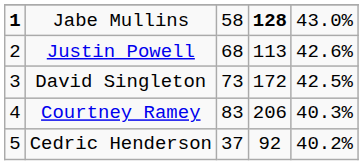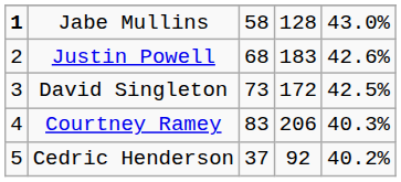 <table class="wikitable sortable" style="text-align:center">
 <tr>
 </tr>
 <tr>
 <td><strong>1</strong></td>
 <td>Jabe Mullins</td>
 <td>58</td>
-<td><strong>128</strong></td>
+<td>128</td>
 <td>43.0%</td>
 </tr>
 <tr>
 <td>2</td>
 <td><a href='#'>Justin Powell</a></td>
 <td>68</td>
-<td>113</td>
+<td>183</td>
 <td>42.6%</td>
 </tr>
 <tr>
 <td>3</td>
 <td>David Singleton</td>
 <td>73</td>
 <td>172</td>
 <td>42.5%</td>
 </tr>
 <tr>
 <td>4</td>
 <td><a href='#'>Courtney Ramey</a></td>
 <td>83</td>
 <td>206</td>
 <td>40.3%</td>
 </tr>
 <tr>
 <td>5</td>
 <td>Cedric Henderson</td>
 <td>37</td>
 <td>92</td>
 <td>40.2%</td>
 </tr>
 </table>
